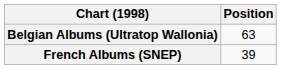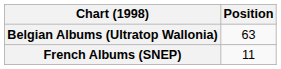 <table class="wikitable sortable plainrowheaders" style="text-align:center">
 <tr>
 <th scope="col">Chart (1998)</th>
 <th scope="col">Position</th>
 </tr>
 <tr>
 <th scope="row">Belgian Albums (Ultratop Wallonia)</th>
 <td>63</td>
 </tr>
 <tr>
 <th scope="row">French Albums (SNEP)</th>
-<td>39</td>
+<td>11</td>
 </tr>
 </table>
